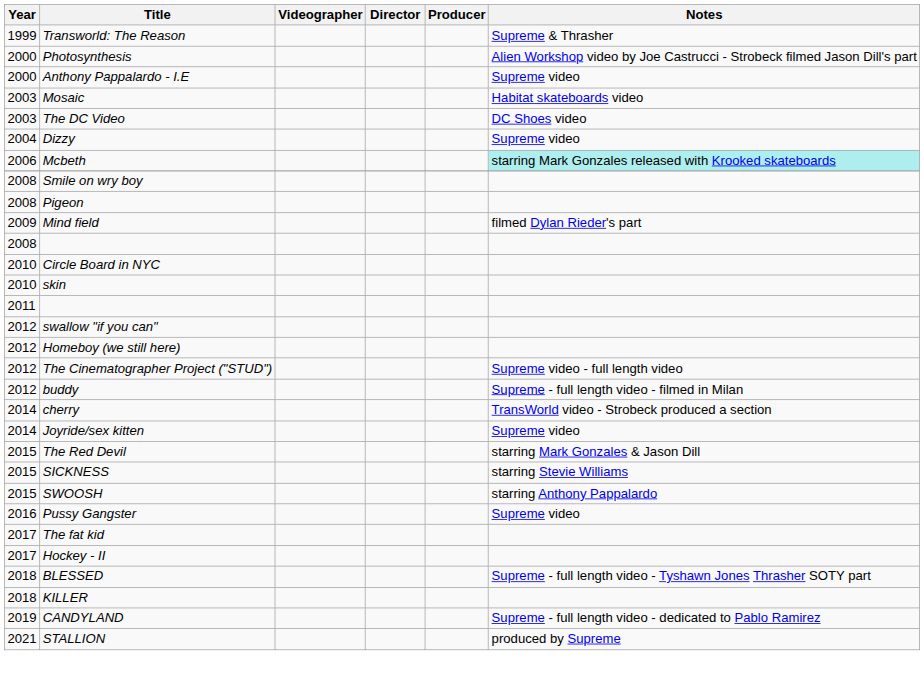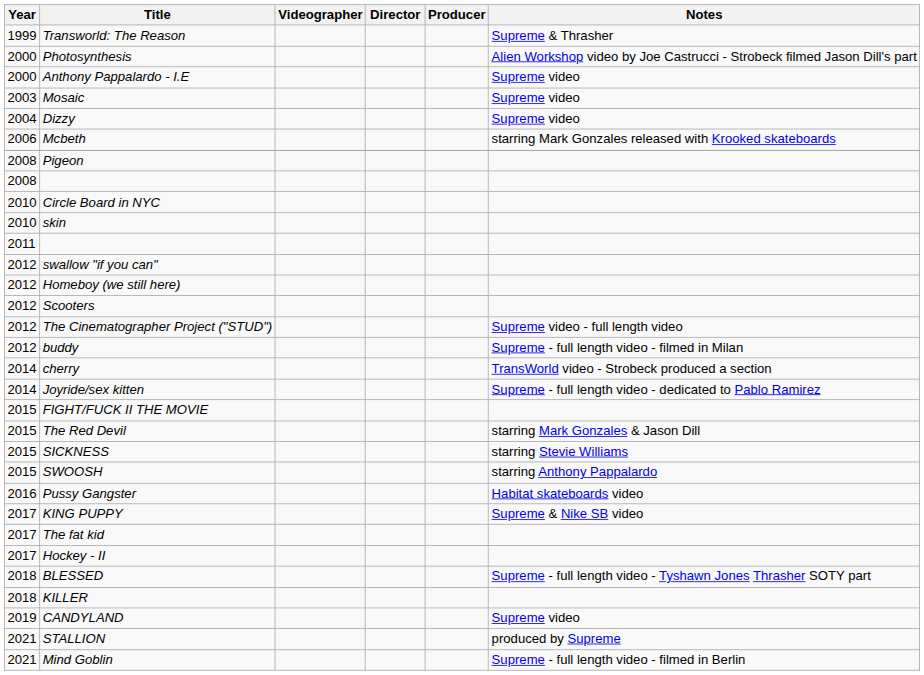 <table class="wikitable">
 <tr>
 <th>Year</th>
 <th>Title</th>
 <th width=65>Videographer</th>
 <th width=65>Director</th>
 <th width=65>Producer</th>
 <th>Notes</th>
 </tr>
 <tr>
 <td>1999</td>
 <td><em>Transworld: The Reason</em></td>
 <td></td>
 <td></td>
 <td></td>
 <td><a href='#'>Supreme</a> & Thrasher</td>
 </tr>
 <tr>
 <td>2000</td>
 <td><em>Photosynthesis</em></td>
 <td></td>
 <td></td>
 <td></td>
 <td><a href='#'>Alien Workshop</a> video by Joe Castrucci - Strobeck filmed Jason Dill's part </td>
 </tr>
 <tr>
 <td>2000</td>
 <td><em>Anthony Pappalardo - I.E</em></td>
 <td></td>
 <td></td>
 <td></td>
 <td><a href='#'>Supreme</a> video</td>
 </tr>
 <tr>
 <td>2003</td>
 <td><em>Mosaic</em></td>
 <td></td>
 <td></td>
 <td></td>
-<td><a href='#'>Habitat skateboards</a> video</td>
-</tr>
-<tr>
-<td>2003</td>
-<td><em>The DC Video</em></td>
-<td></td>
-<td></td>
-<td></td>
-<td><a href='#'>DC Shoes</a> video</td>
+<td><a href='#'>Supreme</a> video</td>
 </tr>
 <tr>
 <td>2004</td>
 <td><em>Dizzy</em></td>
 <td></td>
 <td></td>
 <td></td>
 <td><a href='#'>Supreme</a> video</td>
 </tr>
 <tr>
 <td>2006</td>
 <td><em>Mcbeth</em></td>
 <td></td>
 <td></td>
 <td></td>
-<td style="background: paleturquoise;">starring Mark Gonzales released with <a href='#'>Krooked skateboards</a></td>
+<td>starring Mark Gonzales released with <a href='#'>Krooked skateboards</a></td>
 </tr>
 <tr>
-</tr>
-<tr>
-<td>2008</td>
-<td><em>Smile on wry boy</em></td>
-<td></td>
-<td></td>
-<td></td>
-<td></td>
 </tr>
 <tr>
 <td>2008</td>
 <td><em>Pigeon</em></td>
 <td></td>
 <td></td>
 <td></td>
 <td></td>
-</tr>
-<tr>
-<td>2009</td>
-<td><em>Mind field</em></td>
-<td></td>
-<td></td>
-<td></td>
-<td>filmed <a href='#'>Dylan Rieder</a>'s part</td>
 </tr>
 <tr>
 <td>2008</td>
 <td><em></em></td>
 <td></td>
 <td></td>
 <td></td>
 <td></td>
 </tr>
 <tr>
 <td>2010</td>
 <td><em>Circle Board in NYC</em></td>
 <td></td>
 <td></td>
 <td></td>
 <td></td>
 </tr>
 <tr>
 <td>2010</td>
 <td><em>skin</em></td>
 <td></td>
 <td></td>
 <td></td>
 <td></td>
 </tr>
 <tr>
 <td>2011</td>
 <td></td>
 <td></td>
 <td></td>
 <td></td>
 <td></td>
 </tr>
 <tr>
 <td>2012</td>
 <td><em>swallow "if you can"</em></td>
 <td></td>
 <td></td>
 <td></td>
 <td></td>
 </tr>
 <tr>
 <td>2012</td>
 <td><em>Homeboy (we still here)</em></td>
 <td></td>
 <td></td>
 <td></td>
 <td></td>
 </tr>
 <tr>
 <td>2012</td>
+<td><em>Scooters</em></td>
+<td></td>
+<td></td>
+<td></td>
+<td></td>
+</tr>
+<tr>
+<td>2012</td>
 <td><em>The Cinematographer Project ("STUD")</em></td>
 <td></td>
 <td></td>
 <td></td>
 <td><a href='#'>Supreme</a> video - full length video</td>
 </tr>
 <tr>
 <td>2012</td>
 <td><em>buddy</em></td>
 <td></td>
 <td></td>
 <td></td>
 <td><a href='#'>Supreme</a> - full length video - filmed in Milan</td>
 </tr>
 <tr>
 <td>2014</td>
 <td><em>cherry</em></td>
 <td></td>
 <td></td>
 <td></td>
 <td><a href='#'>TransWorld</a> video - Strobeck produced a section</td>
 </tr>
 <tr>
 <td>2014</td>
 <td><em>Joyride/sex kitten</em></td>
 <td></td>
 <td></td>
 <td></td>
-<td><a href='#'>Supreme</a> video</td>
+<td><a href='#'>Supreme</a> - full length video - dedicated to <a href='#'>Pablo Ramirez</a></td>
+</tr>
+<tr>
+<td>2015</td>
+<td><em>FIGHT/FUCK II THE MOVIE</em></td>
+<td></td>
+<td></td>
+<td></td>
+<td></td>
 </tr>
 <tr>
 <td>2015</td>
 <td><em>The Red Devil</em></td>
 <td></td>
 <td></td>
 <td></td>
 <td>starring <a href='#'>Mark Gonzales</a> & Jason Dill</td>
 </tr>
 <tr>
 <td>2015</td>
 <td><em>SICKNESS</em></td>
 <td></td>
 <td></td>
 <td></td>
 <td>starring <a href='#'>Stevie Williams</a></td>
 </tr>
 <tr>
 <td>2015</td>
 <td><em>SWOOSH</em></td>
 <td></td>
 <td></td>
 <td></td>
 <td>starring <a href='#'>Anthony Pappalardo</a></td>
 </tr>
 <tr>
 <td>2016</td>
 <td><em>Pussy Gangster</em></td>
 <td></td>
 <td></td>
 <td></td>
-<td><a href='#'>Supreme</a> video</td>
+<td><a href='#'>Habitat skateboards</a> video</td>
+</tr>
+<tr>
+<td>2017</td>
+<td><em>KING PUPPY</em></td>
+<td></td>
+<td></td>
+<td></td>
+<td><a href='#'>Supreme</a> & <a href='#'>Nike SB</a> video</td>
 </tr>
 <tr>
 <td>2017</td>
 <td><em>The fat kid</em></td>
 <td></td>
 <td></td>
 <td></td>
 <td></td>
 </tr>
 <tr>
 <td>2017</td>
 <td><em>Hockey - II</em></td>
 <td></td>
 <td></td>
 <td></td>
 <td></td>
 </tr>
 <tr>
 <td>2018</td>
 <td><em>BLESSED</em></td>
 <td></td>
 <td></td>
 <td></td>
 <td><a href='#'>Supreme</a> - full length video - <a href='#'>Tyshawn Jones</a> <a href='#'>Thrasher</a> SOTY part</td>
 </tr>
 <tr>
 <td>2018</td>
 <td><em>KILLER</em></td>
 <td></td>
 <td></td>
 <td></td>
 <td></td>
 </tr>
 <tr>
 <td>2019</td>
 <td><em>CANDYLAND</em></td>
 <td></td>
 <td></td>
 <td></td>
-<td><a href='#'>Supreme</a> - full length video - dedicated to <a href='#'>Pablo Ramirez</a></td>
+<td><a href='#'>Supreme</a> video</td>
 </tr>
 <tr>
 <td>2021</td>
 <td><em>STALLION</em></td>
 <td></td>
 <td></td>
 <td></td>
 <td>produced by <a href='#'>Supreme</a></td>
 </tr>
+<tr>
+<td>2021</td>
+<td><em>Mind Goblin</em></td>
+<td></td>
+<td></td>
+<td></td>
+<td><a href='#'>Supreme</a> - full length video - filmed in Berlin</td>
+</tr>
 </table>
